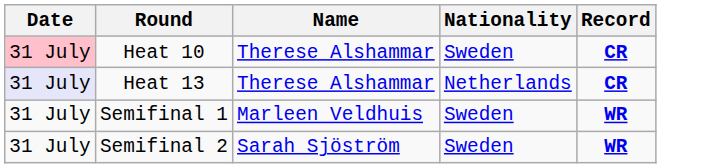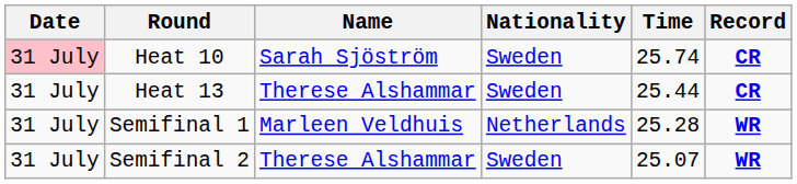 <table class="wikitable" style="text-align:center">
 <tr>
 <th>Date</th>
 <th>Round</th>
 <th>Name</th>
 <th>Nationality</th>
+<th>Time</th>
 <th>Record</th>
 </tr>
 <tr>
 <td style="background: pink;">31 July</td>
 <td>Heat 10</td>
-<td align="left"><a href='#'>Therese Alshammar</a></td>
+<td align="left"><a href='#'>Sarah Sjöström</a></td>
 <td align="left"> <a href='#'>Sweden</a></td>
+<td>25.74</td>
 <td><strong><a href='#'>CR</a></strong></td>
 </tr>
 <tr>
-<td style="background: lavender;">31 July</td>
+<td>31 July</td>
 <td>Heat 13</td>
 <td align="left"><a href='#'>Therese Alshammar</a></td>
-<td align="left"> <a href='#'>Netherlands</a></td>
+<td align="left"> <a href='#'>Sweden</a></td>
+<td>25.44</td>
 <td><strong><a href='#'>CR</a></strong></td>
 </tr>
 <tr>
 <td>31 July</td>
 <td>Semifinal 1</td>
 <td align="left"><a href='#'>Marleen Veldhuis</a></td>
-<td align="left"> <a href='#'>Sweden</a></td>
+<td align="left"> <a href='#'>Netherlands</a></td>
+<td>25.28</td>
 <td><strong><a href='#'>WR</a></strong></td>
 </tr>
 <tr>
 <td>31 July</td>
 <td>Semifinal 2</td>
-<td align="left"><a href='#'>Sarah Sjöström</a></td>
+<td align="left"><a href='#'>Therese Alshammar</a></td>
 <td align="left"> <a href='#'>Sweden</a></td>
+<td>25.07</td>
 <td><strong><a href='#'>WR</a></strong></td>
 </tr>
 </table>
